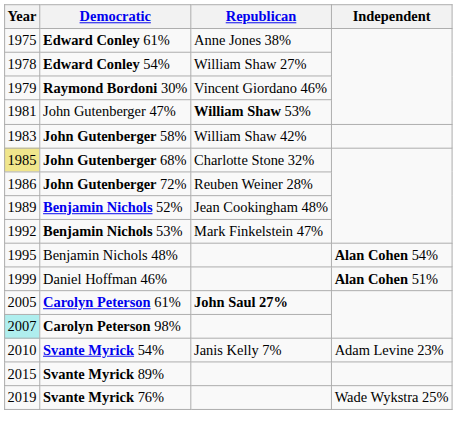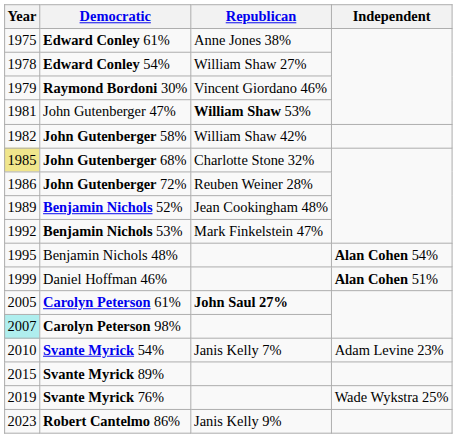 <table class="wikitable" style="float:right; margin:1em; font-size:95%;">
 <tr>
 <th>Year</th>
 <th><a href='#'>Democratic</a></th>
 <th><a href='#'>Republican</a></th>
 <th>Independent</th>
 </tr>
 <tr>
 <td>1975</td>
 <td><strong>Edward Conley</strong> 61%</td>
 <td>Anne Jones 38%</td>
 </tr>
 <tr>
 <td>1978</td>
 <td><strong>Edward Conley</strong> 54%</td>
 <td>William Shaw 27%</td>
 </tr>
 <tr>
 <td>1979</td>
 <td><strong>Raymond Bordoni</strong> 30%</td>
 <td>Vincent Giordano 46%</td>
 </tr>
 <tr>
 <td>1981</td>
 <td>John Gutenberger 47%</td>
 <td><strong>William Shaw</strong> 53%</td>
 </tr>
 <tr>
-<td>1983</td>
+<td>1982</td>
 <td><strong>John Gutenberger</strong> 58%</td>
 <td>William Shaw 42%</td>
 <td></td>
 </tr>
 <tr>
 <td style="background: khaki;">1985</td>
 <td><strong>John Gutenberger</strong> 68%</td>
 <td>Charlotte Stone 32%</td>
 </tr>
 <tr>
 <td>1986</td>
 <td><strong>John Gutenberger</strong> 72%</td>
 <td>Reuben Weiner 28%</td>
 </tr>
 <tr>
 <td>1989</td>
 <td><strong><a href='#'>Benjamin Nichols</a></strong> 52%</td>
 <td>Jean Cookingham 48%</td>
 </tr>
 <tr>
 <td>1992</td>
 <td><strong>Benjamin Nichols</strong> 53%</td>
 <td>Mark Finkelstein 47%</td>
 </tr>
 <tr>
 <td>1995</td>
 <td>Benjamin Nichols 48%</td>
 <td></td>
 <td><strong>Alan Cohen</strong> 54%</td>
 </tr>
 <tr>
 <td>1999</td>
 <td>Daniel Hoffman 46%</td>
 <td></td>
 <td><strong>Alan Cohen</strong> 51%</td>
 </tr>
 <tr>
 <td>2005</td>
 <td><strong><a href='#'>Carolyn Peterson</a></strong> 61%</td>
 <td><strong>John Saul 27%</strong></td>
 </tr>
 <tr>
 <td style="background: paleturquoise;">2007</td>
 <td><strong>Carolyn Peterson</strong> 98%</td>
 <td></td>
 </tr>
 <tr>
 <td>2010</td>
 <td><strong><a href='#'>Svante Myrick</a></strong> 54%</td>
 <td>Janis Kelly 7%</td>
 <td>Adam Levine 23%</td>
 </tr>
 <tr>
 <td>2015</td>
 <td><strong>Svante Myrick</strong> 89%</td>
 <td></td>
 </tr>
 <tr>
 <td>2019</td>
 <td><strong>Svante Myrick</strong> 76%</td>
 <td></td>
 <td>Wade Wykstra 25%</td>
 </tr>
+<tr>
+<td>2023</td>
+<td><strong>Robert Cantelmo</strong> 86%</td>
+<td>Janis Kelly 9%</td>
+<td></td>
+</tr>
 </table>
